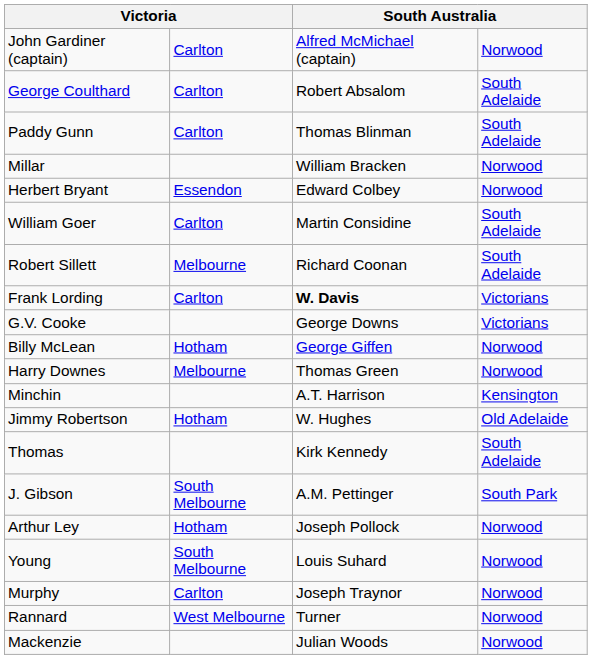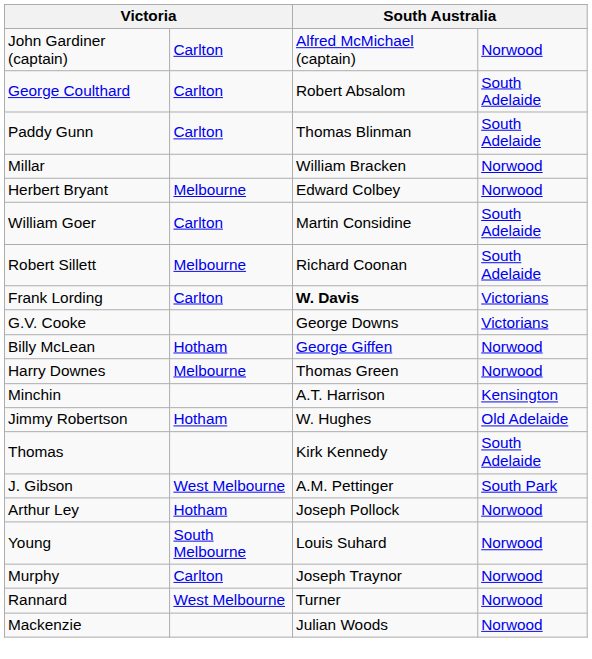 <table class="wikitable">
 <tr>
 <th colspan="2">Victoria</th>
 <th colspan="2">South Australia</th>
 </tr>
 <tr>
 <td>John Gardiner (captain)</td>
 <td><a href='#'>Carlton</a></td>
 <td><a href='#'>Alfred McMichael</a> (captain)</td>
 <td><a href='#'>Norwood</a></td>
 </tr>
 <tr>
 <td><a href='#'>George Coulthard</a></td>
 <td><a href='#'>Carlton</a></td>
 <td>Robert Absalom</td>
 <td><a href='#'>South Adelaide</a></td>
 </tr>
 <tr>
 <td>Paddy Gunn</td>
 <td><a href='#'>Carlton</a></td>
 <td>Thomas Blinman</td>
 <td><a href='#'>South Adelaide</a></td>
 </tr>
 <tr>
 <td>Millar</td>
 <td></td>
 <td>William Bracken</td>
 <td><a href='#'>Norwood</a></td>
 </tr>
 <tr>
 <td>Herbert Bryant</td>
-<td><a href='#'>Essendon</a></td>
+<td><a href='#'>Melbourne</a></td>
 <td>Edward Colbey</td>
 <td><a href='#'>Norwood</a></td>
 </tr>
 <tr>
 <td>William Goer</td>
 <td><a href='#'>Carlton</a></td>
 <td>Martin Considine</td>
 <td><a href='#'>South Adelaide</a></td>
 </tr>
 <tr>
 <td>Robert Sillett</td>
 <td><a href='#'>Melbourne</a></td>
 <td>Richard Coonan</td>
 <td><a href='#'>South Adelaide</a></td>
 </tr>
 <tr>
 <td>Frank Lording</td>
 <td><a href='#'>Carlton</a></td>
 <td><strong>W. Davis</strong></td>
 <td><a href='#'>Victorians</a></td>
 </tr>
 <tr>
 <td>G.V. Cooke</td>
 <td></td>
 <td>George Downs</td>
 <td><a href='#'>Victorians</a></td>
 </tr>
 <tr>
 <td>Billy McLean</td>
 <td><a href='#'>Hotham</a></td>
 <td><a href='#'>George Giffen</a></td>
 <td><a href='#'>Norwood</a></td>
 </tr>
 <tr>
 <td>Harry Downes</td>
 <td><a href='#'>Melbourne</a></td>
 <td>Thomas Green</td>
 <td><a href='#'>Norwood</a></td>
 </tr>
 <tr>
 <td>Minchin</td>
 <td></td>
 <td>A.T. Harrison</td>
 <td><a href='#'>Kensington</a></td>
 </tr>
 <tr>
 <td>Jimmy Robertson</td>
 <td><a href='#'>Hotham</a></td>
 <td>W. Hughes</td>
 <td><a href='#'>Old Adelaide</a></td>
 </tr>
 <tr>
 <td>Thomas</td>
 <td></td>
 <td>Kirk Kennedy</td>
 <td><a href='#'>South Adelaide</a></td>
 </tr>
 <tr>
 <td>J. Gibson</td>
-<td><a href='#'>South Melbourne</a></td>
+<td><a href='#'>West Melbourne</a></td>
 <td>A.M. Pettinger</td>
 <td><a href='#'>South Park</a></td>
 </tr>
 <tr>
 <td>Arthur Ley</td>
 <td><a href='#'>Hotham</a></td>
 <td>Joseph Pollock</td>
 <td><a href='#'>Norwood</a></td>
 </tr>
 <tr>
 <td>Young</td>
 <td><a href='#'>South Melbourne</a></td>
 <td>Louis Suhard</td>
 <td><a href='#'>Norwood</a></td>
 </tr>
 <tr>
 <td>Murphy</td>
 <td><a href='#'>Carlton</a></td>
 <td>Joseph Traynor</td>
 <td><a href='#'>Norwood</a></td>
 </tr>
 <tr>
 <td>Rannard</td>
 <td><a href='#'>West Melbourne</a></td>
 <td>Turner</td>
 <td><a href='#'>Norwood</a></td>
 </tr>
 <tr>
 <td>Mackenzie</td>
 <td></td>
 <td>Julian Woods</td>
 <td><a href='#'>Norwood</a></td>
 </tr>
 </table>
